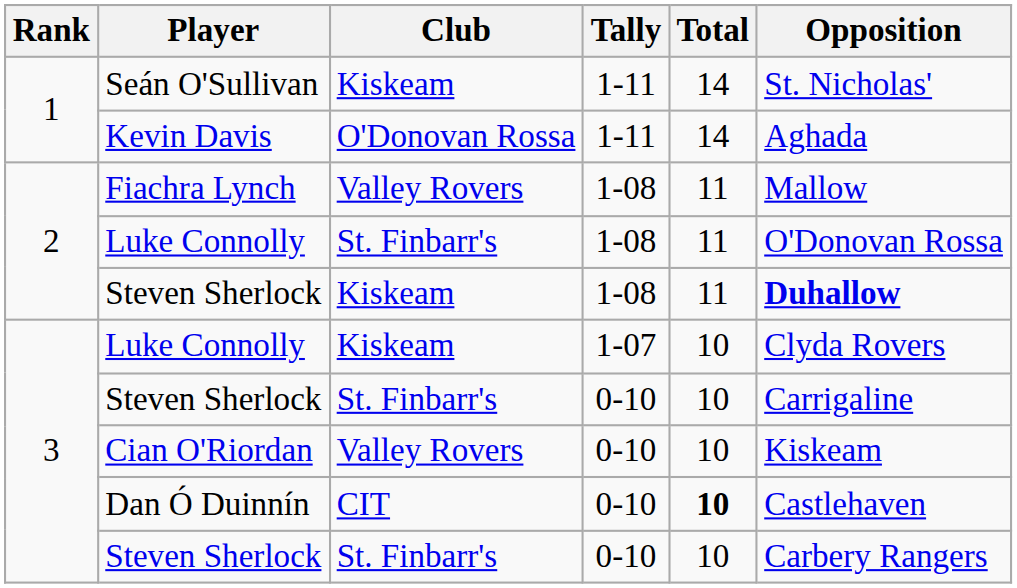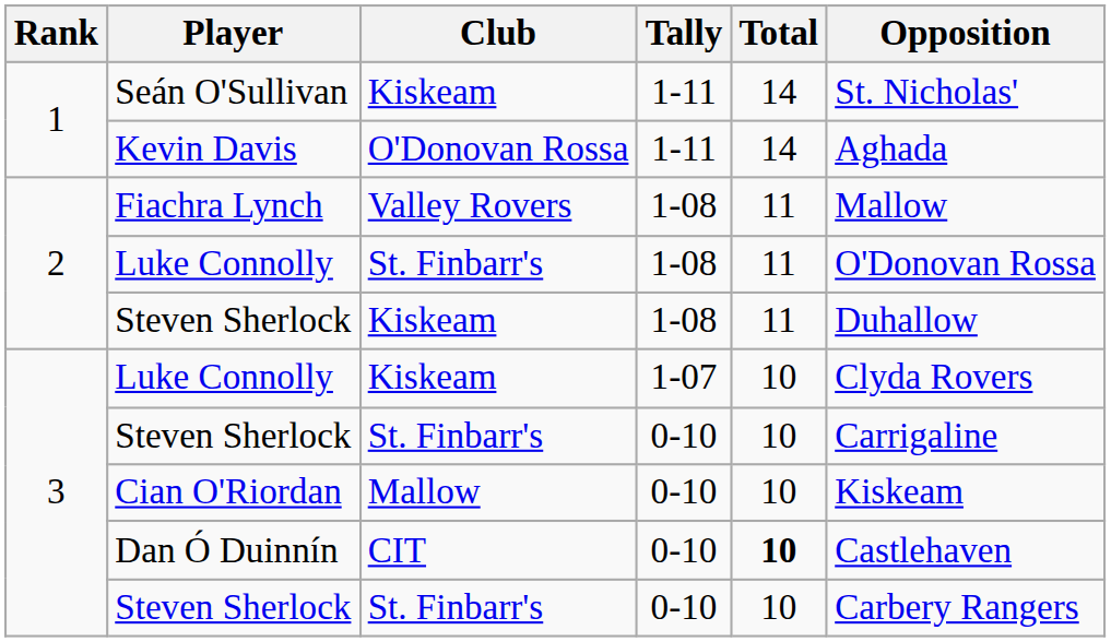 <table class="wikitable">
 <tr>
 <th>Rank</th>
 <th>Player</th>
 <th>Club</th>
 <th>Tally</th>
 <th>Total</th>
 <th>Opposition</th>
 </tr>
 <tr>
 <td rowspan="2" style="text-align:center;">1</td>
 <td>Seán O'Sullivan</td>
 <td><a href='#'>Kiskeam</a></td>
 <td align=center>1-11</td>
 <td align=center>14</td>
 <td><a href='#'>St. Nicholas'</a></td>
 </tr>
 <tr>
 <td><a href='#'>Kevin Davis</a></td>
 <td><a href='#'>O'Donovan Rossa</a></td>
 <td align=center>1-11</td>
 <td align=center>14</td>
 <td><a href='#'>Aghada</a></td>
 </tr>
 <tr>
 <td rowspan="3" style="text-align:center;">2</td>
 <td><a href='#'>Fiachra Lynch</a></td>
 <td><a href='#'>Valley Rovers</a></td>
 <td align=center>1-08</td>
 <td align=center>11</td>
 <td><a href='#'>Mallow</a></td>
 </tr>
 <tr>
 <td><a href='#'>Luke Connolly</a></td>
 <td><a href='#'>St. Finbarr's</a></td>
 <td align=center>1-08</td>
 <td align=center>11</td>
 <td><a href='#'>O'Donovan Rossa</a></td>
 </tr>
 <tr>
 <td>Steven Sherlock</td>
 <td><a href='#'>Kiskeam</a></td>
 <td align=center>1-08</td>
 <td align=center>11</td>
-<td><strong><a href='#'>Duhallow</a></strong></td>
+<td><a href='#'>Duhallow</a></td>
 </tr>
 <tr>
 <td rowspan="5" style="text-align:center;">3</td>
 <td><a href='#'>Luke Connolly</a></td>
 <td><a href='#'>Kiskeam</a></td>
 <td align=center>1-07</td>
 <td align=center>10</td>
 <td><a href='#'>Clyda Rovers</a></td>
 </tr>
 <tr>
 <td>Steven Sherlock</td>
 <td><a href='#'>St. Finbarr's</a></td>
 <td align=center>0-10</td>
 <td align=center>10</td>
 <td><a href='#'>Carrigaline</a></td>
 </tr>
 <tr>
 <td><a href='#'>Cian O'Riordan</a></td>
-<td><a href='#'>Valley Rovers</a></td>
+<td><a href='#'>Mallow</a></td>
 <td align=center>0-10</td>
 <td align=center>10</td>
 <td><a href='#'>Kiskeam</a></td>
 </tr>
 <tr>
 <td>Dan Ó Duinnín</td>
 <td><a href='#'>CIT</a></td>
 <td align=center>0-10</td>
 <td align=center><strong>10</strong></td>
 <td><a href='#'>Castlehaven</a></td>
 </tr>
 <tr>
 <td><a href='#'>Steven Sherlock</a></td>
 <td><a href='#'>St. Finbarr's</a></td>
 <td align=center>0-10</td>
 <td align=center>10</td>
 <td><a href='#'>Carbery Rangers</a></td>
 </tr>
 </table>
